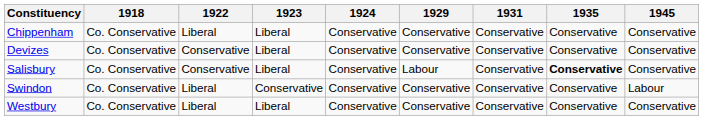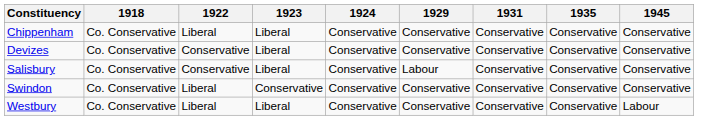 <table class="wikitable sortable">
 <tr>
 <th>Constituency</th>
 <th>1918</th>
 <th>1922</th>
 <th>1923</th>
 <th>1924</th>
 <th>1929</th>
 <th>1931</th>
 <th>1935</th>
 <th>1945</th>
 </tr>
 <tr>
 <td><a href='#'>Chippenham</a></td>
 <td bgcolor=>Co. Conservative</td>
 <td bgcolor=>Liberal</td>
 <td bgcolor=>Liberal</td>
 <td bgcolor=>Conservative</td>
 <td bgcolor=>Conservative</td>
 <td bgcolor=>Conservative</td>
 <td bgcolor=>Conservative</td>
 <td bgcolor=>Conservative</td>
 </tr>
 <tr>
 <td><a href='#'>Devizes</a></td>
 <td bgcolor=>Co. Conservative</td>
 <td bgcolor=>Conservative</td>
 <td bgcolor=>Liberal</td>
 <td bgcolor=>Conservative</td>
 <td bgcolor=>Conservative</td>
 <td bgcolor=>Conservative</td>
 <td bgcolor=>Conservative</td>
 <td bgcolor=>Conservative</td>
 </tr>
 <tr>
 <td><a href='#'>Salisbury</a></td>
 <td bgcolor=>Co. Conservative</td>
 <td bgcolor=>Conservative</td>
 <td bgcolor=>Liberal</td>
 <td bgcolor=>Conservative</td>
 <td bgcolor=>Labour</td>
 <td bgcolor=>Conservative</td>
-<td bgcolor=><strong>Conservative</strong></td>
+<td bgcolor=>Conservative</td>
 <td bgcolor=>Conservative</td>
 </tr>
 <tr>
 <td><a href='#'>Swindon</a></td>
 <td bgcolor=>Co. Conservative</td>
 <td bgcolor=>Liberal</td>
 <td bgcolor=>Conservative</td>
 <td bgcolor=>Conservative</td>
 <td bgcolor=>Conservative</td>
 <td bgcolor=>Conservative</td>
 <td bgcolor=>Conservative</td>
-<td bgcolor=>Labour</td>
+<td bgcolor=>Conservative</td>
 </tr>
 <tr>
 <td><a href='#'>Westbury</a></td>
 <td bgcolor=>Co. Conservative</td>
 <td bgcolor=>Liberal</td>
 <td bgcolor=>Liberal</td>
 <td bgcolor=>Conservative</td>
 <td bgcolor=>Conservative</td>
 <td bgcolor=>Conservative</td>
 <td bgcolor=>Conservative</td>
-<td bgcolor=>Conservative</td>
+<td bgcolor=>Labour</td>
 </tr>
 </table>
